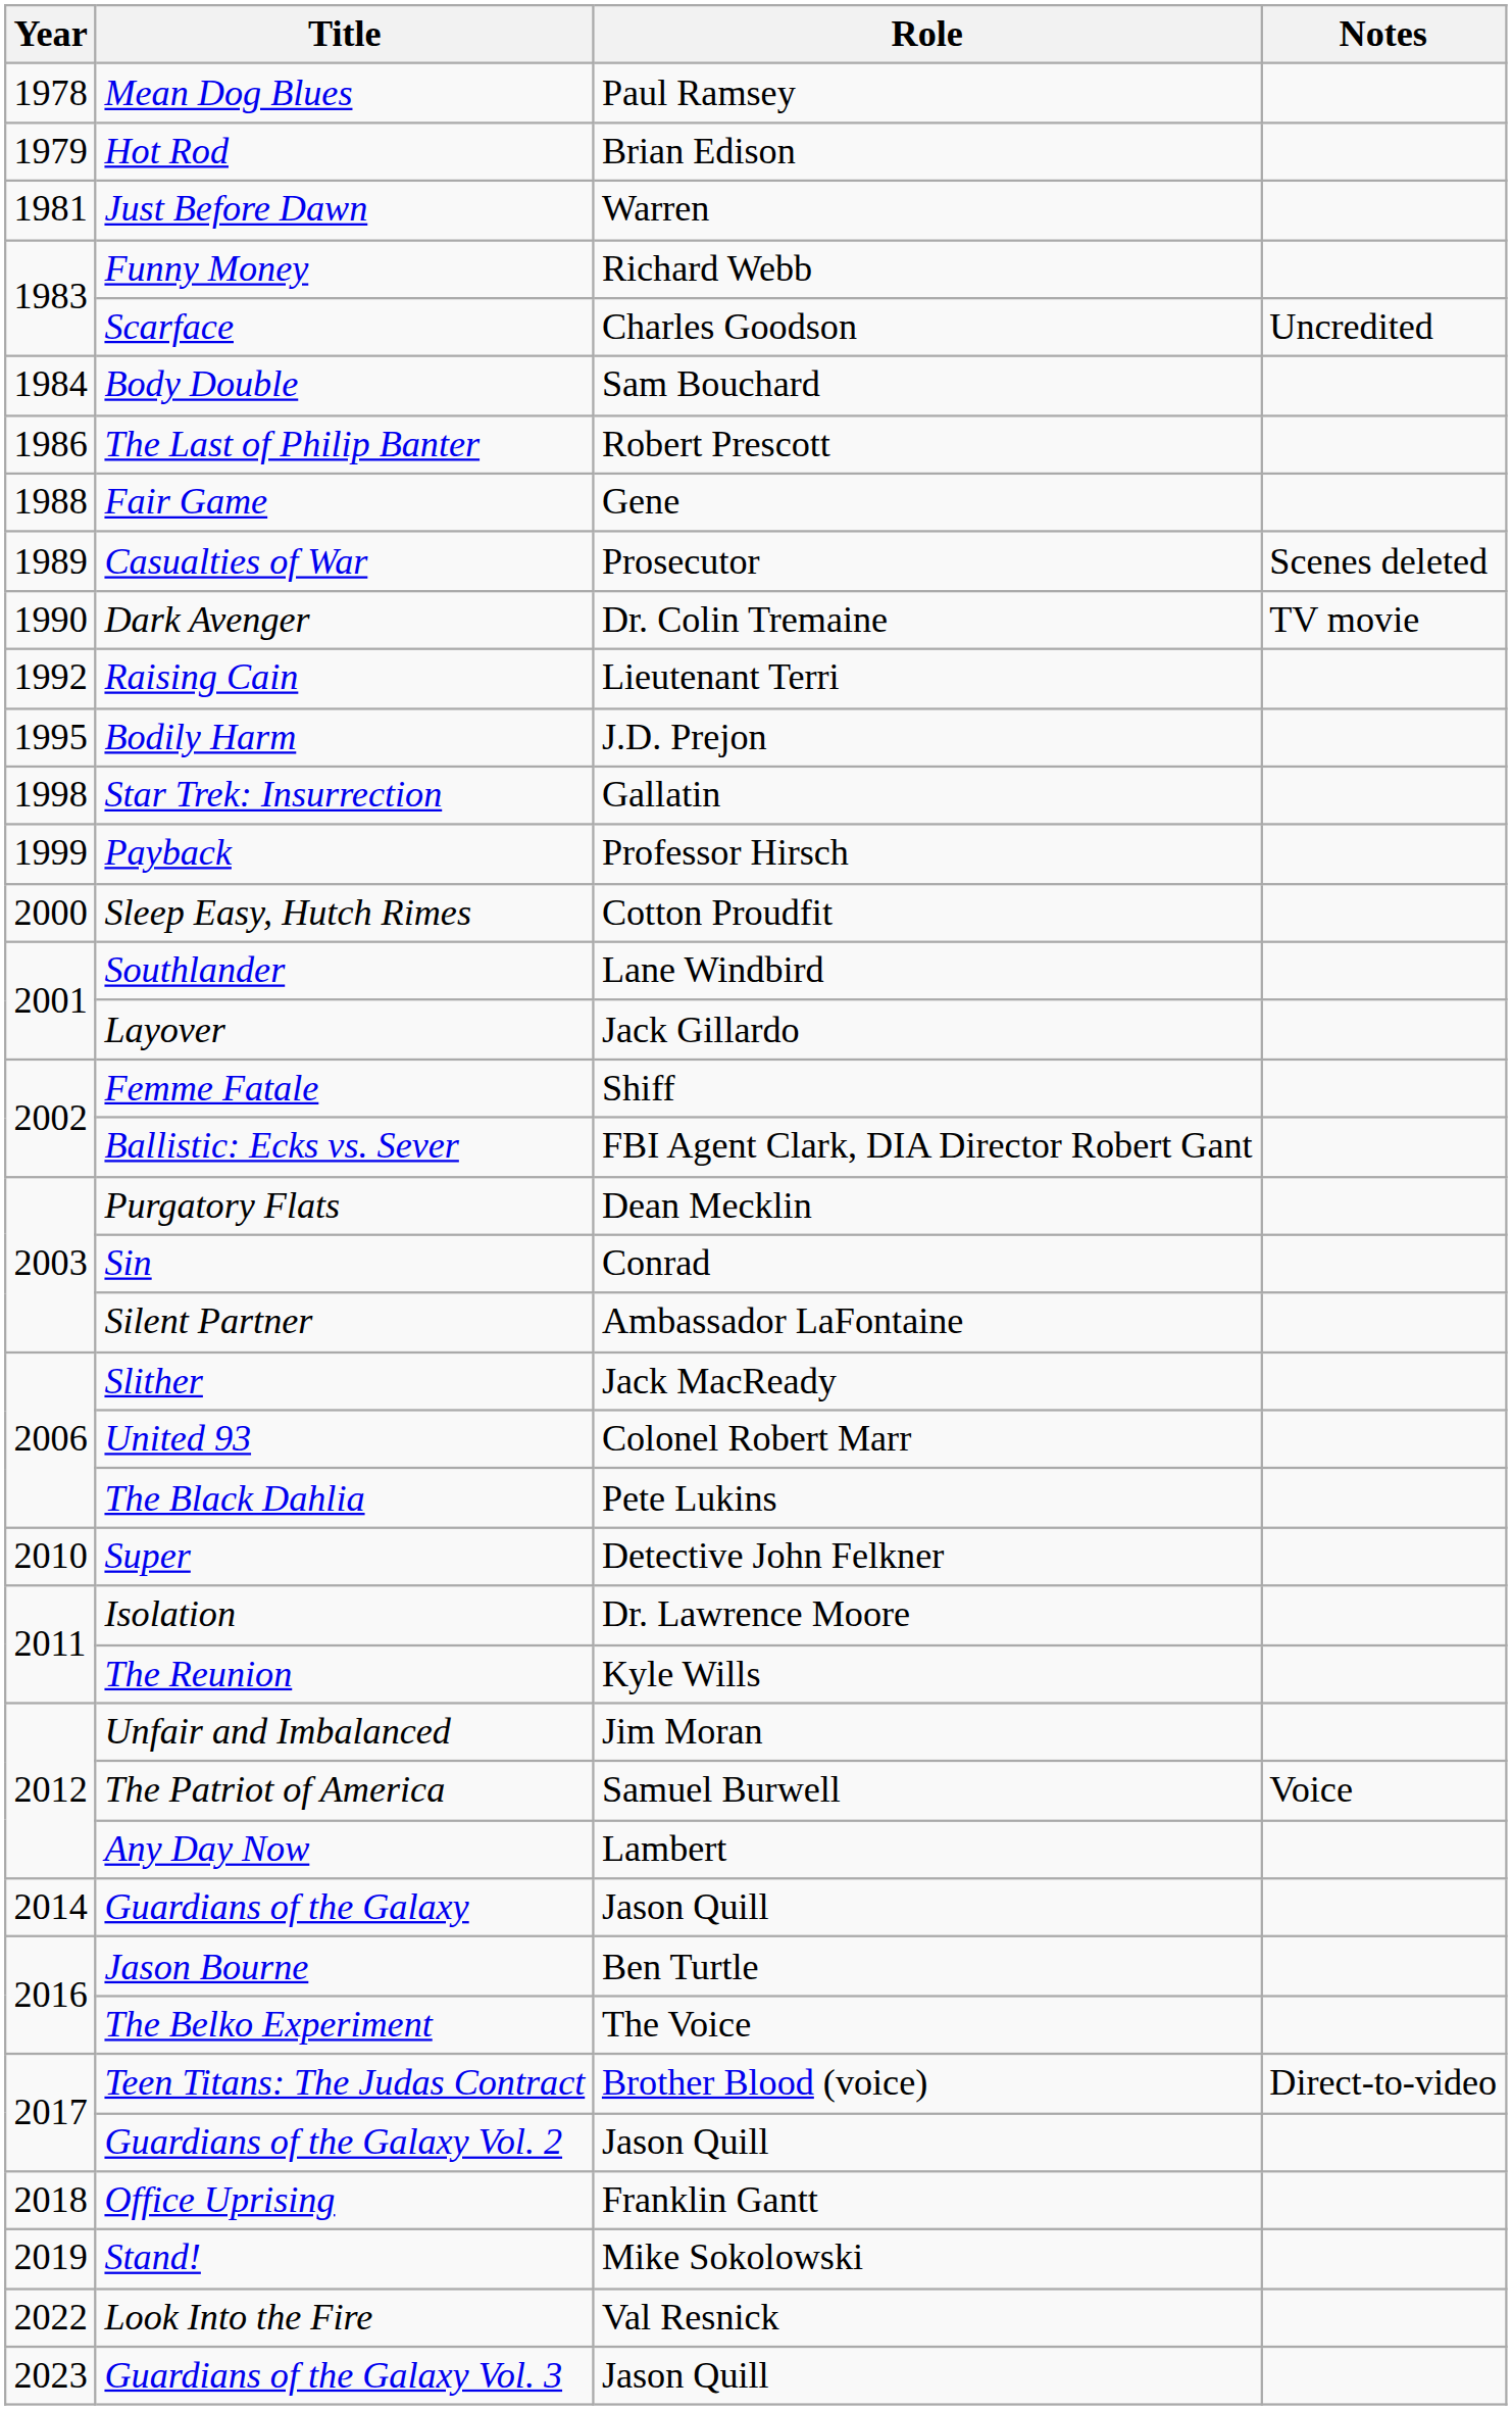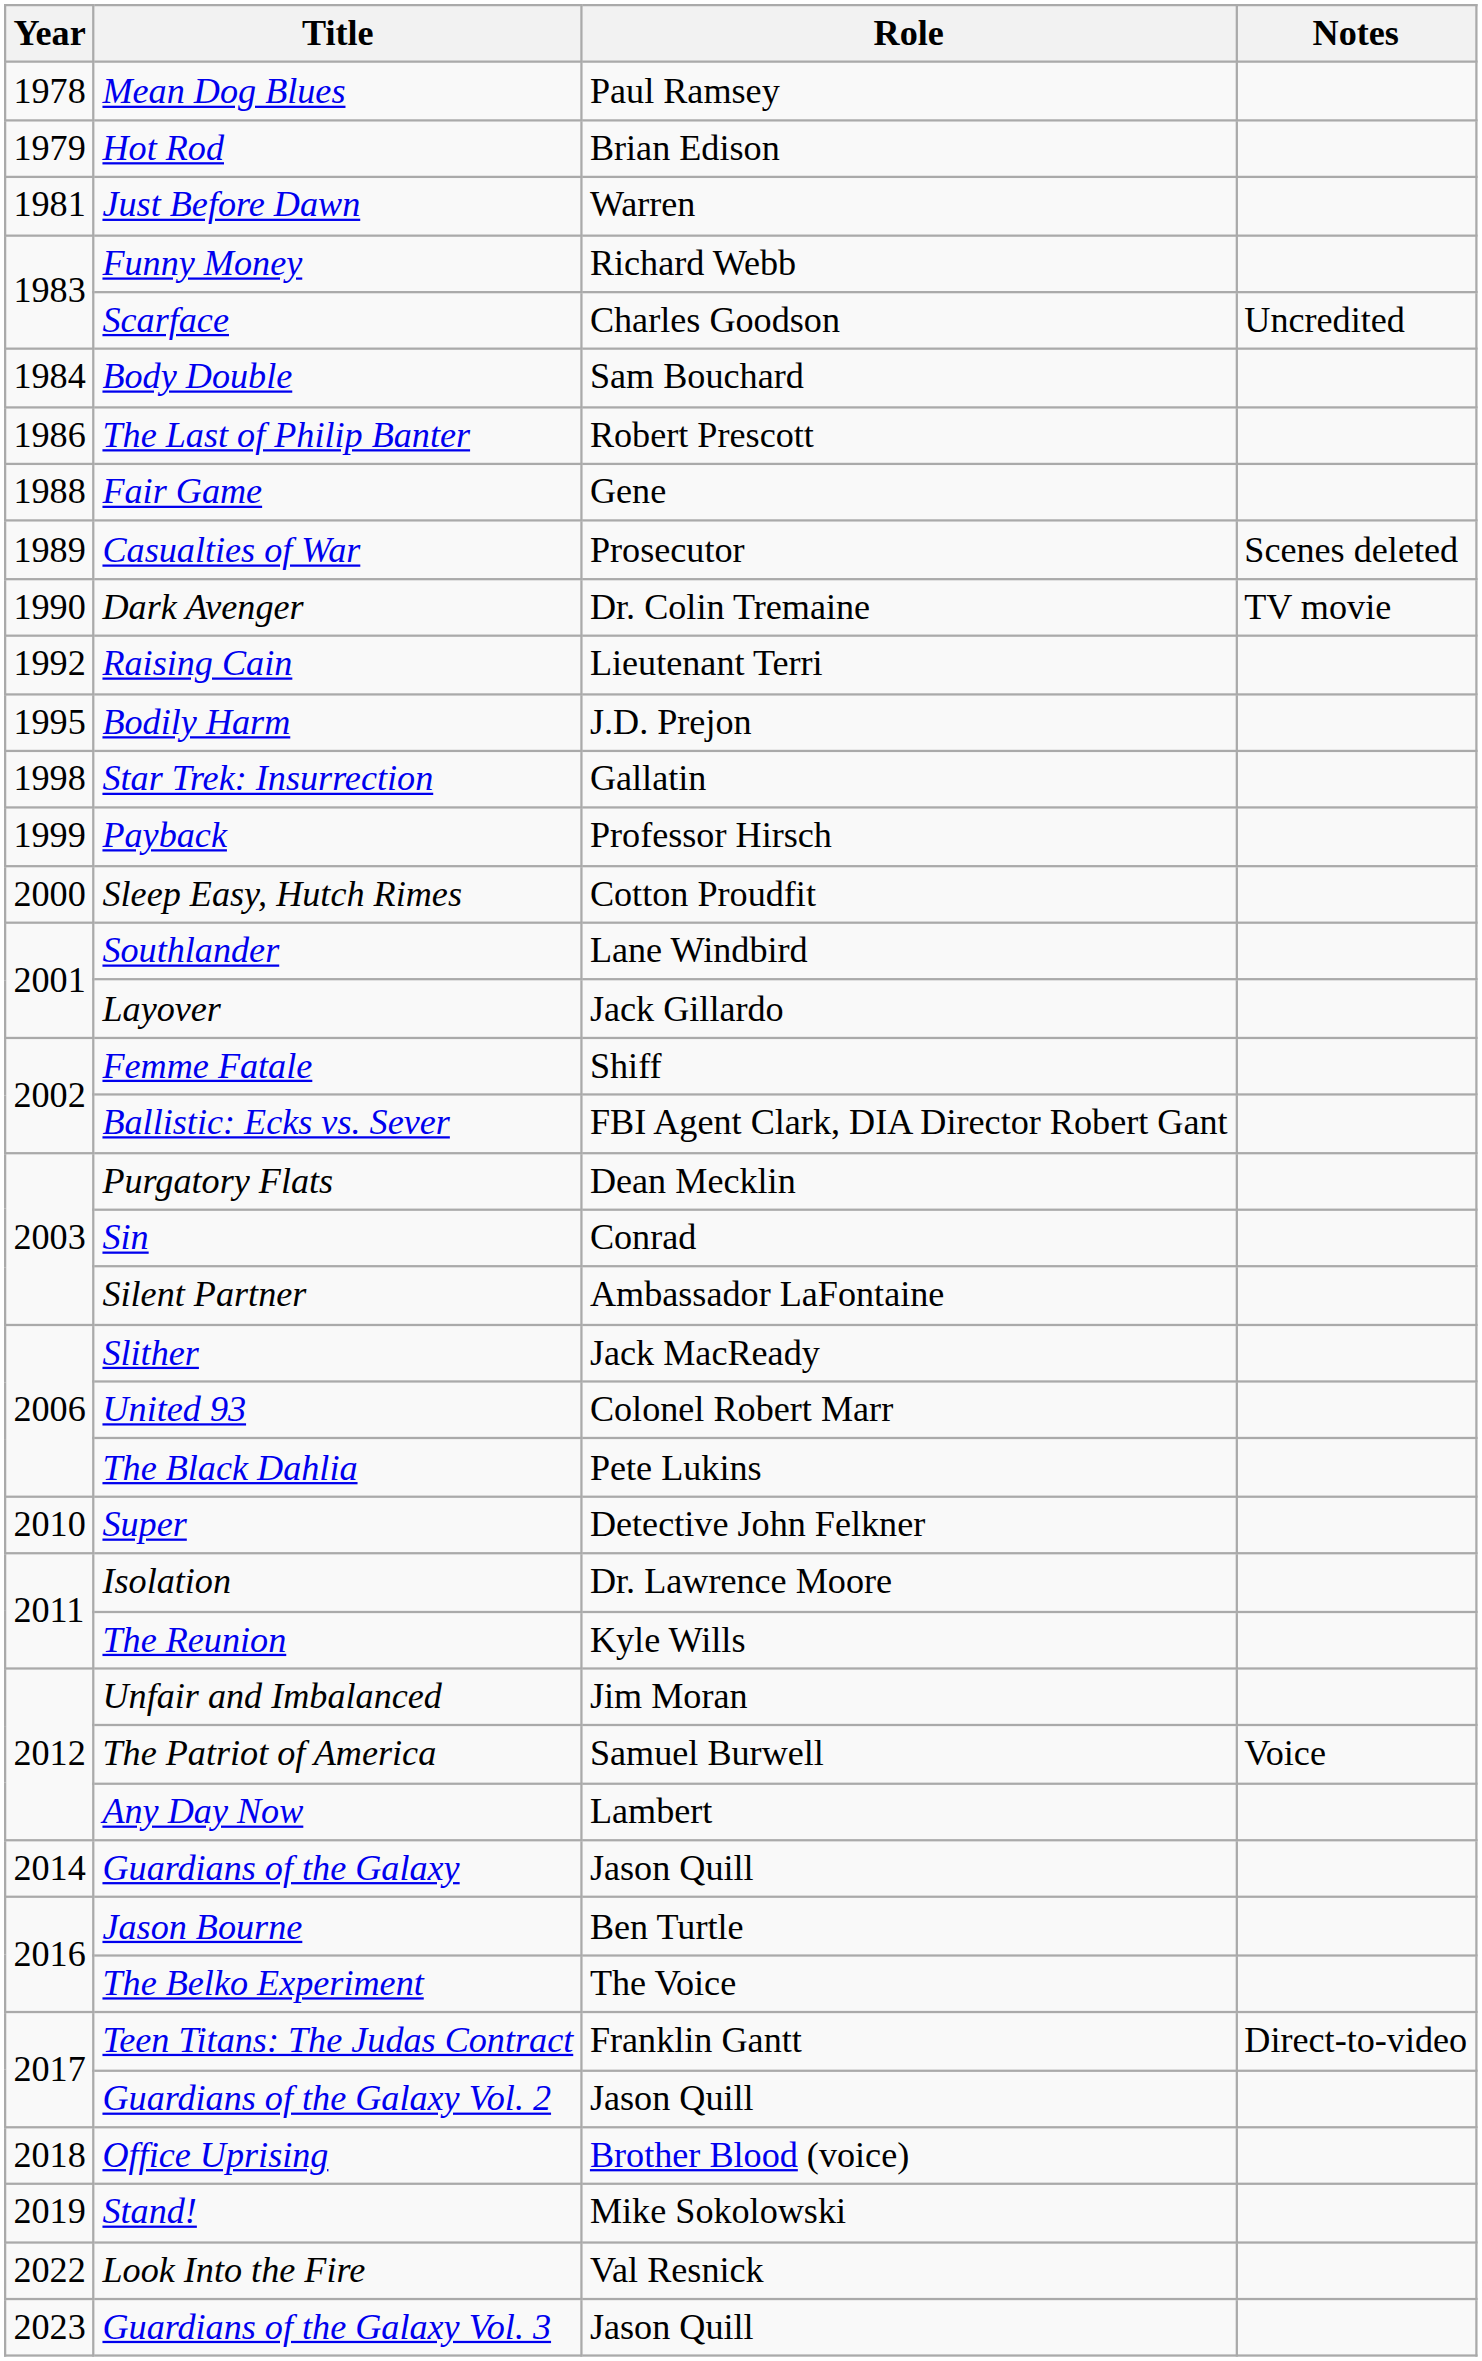 <table class="wikitable sortable">
 <tr>
 <th>Year</th>
 <th>Title</th>
 <th>Role</th>
 <th class="unsortable">Notes</th>
 </tr>
 <tr>
 <td>1978</td>
 <td><em><a href='#'>Mean Dog Blues</a></em></td>
 <td>Paul Ramsey</td>
 <td></td>
 </tr>
 <tr>
 <td>1979</td>
 <td><em><a href='#'>Hot Rod</a></em></td>
 <td>Brian Edison</td>
 <td></td>
 </tr>
 <tr>
 <td>1981</td>
 <td><em><a href='#'>Just Before Dawn</a></em></td>
 <td>Warren</td>
 <td></td>
 </tr>
 <tr>
 <td rowspan=2>1983</td>
 <td><em><a href='#'>Funny Money</a></em></td>
 <td>Richard Webb</td>
 <td></td>
 </tr>
 <tr>
 <td><em><a href='#'>Scarface</a></em></td>
 <td>Charles Goodson</td>
 <td>Uncredited</td>
 </tr>
 <tr>
 <td>1984</td>
 <td><em><a href='#'>Body Double</a></em></td>
 <td>Sam Bouchard</td>
 <td></td>
 </tr>
 <tr>
 <td>1986</td>
 <td><em><a href='#'>The Last of Philip Banter</a></em></td>
 <td>Robert Prescott</td>
 <td></td>
 </tr>
 <tr>
 <td>1988</td>
 <td><em><a href='#'>Fair Game</a></em></td>
 <td>Gene</td>
 <td></td>
 </tr>
 <tr>
 <td>1989</td>
 <td><em><a href='#'>Casualties of War</a></em></td>
 <td>Prosecutor</td>
 <td>Scenes deleted</td>
 </tr>
 <tr>
 <td>1990</td>
 <td><em>Dark Avenger</em></td>
 <td>Dr. Colin Tremaine</td>
 <td>TV movie</td>
 </tr>
 <tr>
 <td>1992</td>
 <td><em><a href='#'>Raising Cain</a></em></td>
 <td>Lieutenant Terri</td>
 <td></td>
 </tr>
 <tr>
 <td>1995</td>
 <td><em><a href='#'>Bodily Harm</a></em></td>
 <td>J.D. Prejon</td>
 <td></td>
 </tr>
 <tr>
 <td>1998</td>
 <td><em><a href='#'>Star Trek: Insurrection</a></em></td>
 <td>Gallatin</td>
 <td></td>
 </tr>
 <tr>
 <td>1999</td>
 <td><em><a href='#'>Payback</a></em></td>
 <td>Professor Hirsch</td>
 <td></td>
 </tr>
 <tr>
 <td>2000</td>
 <td><em>Sleep Easy, Hutch Rimes</em></td>
 <td>Cotton Proudfit</td>
 <td></td>
 </tr>
 <tr>
 <td rowspan="2">2001</td>
 <td><em><a href='#'>Southlander</a></em></td>
 <td>Lane Windbird</td>
 <td></td>
 </tr>
 <tr>
 <td><em>Layover</em></td>
 <td>Jack Gillardo</td>
 <td></td>
 </tr>
 <tr>
 <td rowspan="2">2002</td>
 <td><em><a href='#'>Femme Fatale</a></em></td>
 <td>Shiff</td>
 <td></td>
 </tr>
 <tr>
 <td><em><a href='#'>Ballistic: Ecks vs. Sever</a></em></td>
 <td>FBI Agent Clark, DIA Director Robert Gant</td>
 <td></td>
 </tr>
 <tr>
 <td rowspan="3">2003</td>
 <td><em>Purgatory Flats</em></td>
 <td>Dean Mecklin</td>
 <td></td>
 </tr>
 <tr>
 <td><em><a href='#'>Sin</a></em></td>
 <td>Conrad</td>
 <td></td>
 </tr>
 <tr>
 <td><em>Silent Partner</em></td>
 <td>Ambassador LaFontaine</td>
 <td></td>
 </tr>
 <tr>
 <td rowspan="3">2006</td>
 <td><em><a href='#'>Slither</a></em></td>
 <td>Jack MacReady</td>
 <td></td>
 </tr>
 <tr>
 <td><em><a href='#'>United 93</a></em></td>
 <td>Colonel Robert Marr</td>
 <td></td>
 </tr>
 <tr>
 <td><em><a href='#'>The Black Dahlia</a></em></td>
 <td>Pete Lukins</td>
 <td></td>
 </tr>
 <tr>
 <td>2010</td>
 <td><em><a href='#'>Super</a></em></td>
 <td>Detective John Felkner</td>
 <td></td>
 </tr>
 <tr>
 <td rowspan="2">2011</td>
 <td><em>Isolation</em></td>
 <td>Dr. Lawrence Moore</td>
 <td></td>
 </tr>
 <tr>
 <td><em><a href='#'>The Reunion</a></em></td>
 <td>Kyle Wills</td>
 <td></td>
 </tr>
 <tr>
 <td rowspan="3">2012</td>
 <td><em>Unfair and Imbalanced</em></td>
 <td>Jim Moran</td>
 <td></td>
 </tr>
 <tr>
 <td><em>The Patriot of America</em></td>
 <td>Samuel Burwell</td>
 <td>Voice</td>
 </tr>
 <tr>
 <td><em><a href='#'>Any Day Now</a></em></td>
 <td>Lambert</td>
 <td></td>
 </tr>
 <tr>
 <td>2014</td>
 <td><em><a href='#'>Guardians of the Galaxy</a></em></td>
 <td>Jason Quill</td>
 <td></td>
 </tr>
 <tr>
 <td rowspan="2">2016</td>
 <td><em><a href='#'>Jason Bourne</a></em></td>
 <td>Ben Turtle</td>
 <td></td>
 </tr>
 <tr>
 <td><em><a href='#'>The Belko Experiment</a></em></td>
 <td>The Voice</td>
 <td></td>
 </tr>
 <tr>
 <td rowspan="2">2017</td>
 <td><em><a href='#'>Teen Titans: The Judas Contract</a></em></td>
-<td><a href='#'>Brother Blood</a> (voice)</td>
+<td>Franklin Gantt</td>
 <td>Direct-to-video</td>
 </tr>
 <tr>
 <td><em><a href='#'>Guardians of the Galaxy Vol. 2</a></em></td>
 <td>Jason Quill</td>
 <td></td>
 </tr>
 <tr>
 <td>2018</td>
 <td><em><a href='#'>Office Uprising</a></em></td>
-<td>Franklin Gantt</td>
+<td><a href='#'>Brother Blood</a> (voice)</td>
 <td></td>
 </tr>
 <tr>
 <td>2019</td>
 <td><em><a href='#'>Stand!</a></em></td>
 <td>Mike Sokolowski</td>
 <td></td>
 </tr>
 <tr>
 <td>2022</td>
 <td><em>Look Into the Fire</em></td>
 <td>Val Resnick</td>
 <td></td>
 </tr>
 <tr>
 <td>2023</td>
 <td><em><a href='#'>Guardians of the Galaxy Vol. 3</a></em></td>
 <td>Jason Quill</td>
 <td></td>
 </tr>
 </table>
